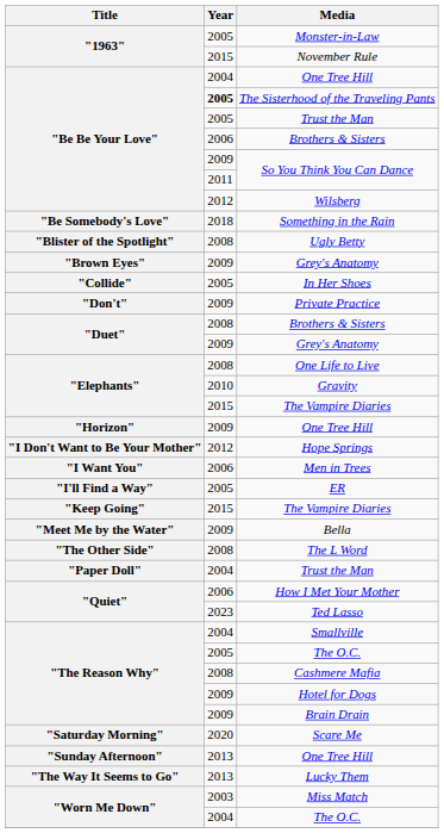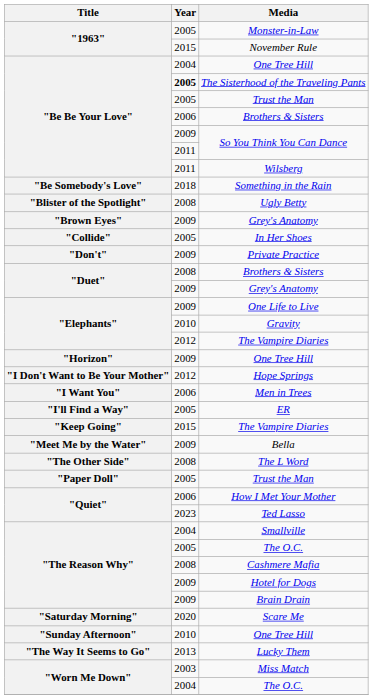 <table class="wikitable sortable plainrowheaders" style="text-align:center;">
 <tr>
 <th>Title</th>
 <th>Year</th>
 <th>Media</th>
 </tr>
 <tr>
 <th scope="row" rowspan="2">"1963"</th>
 <td>2005</td>
 <td><em><a href='#'>Monster-in-Law</a></em></td>
 </tr>
 <tr>
 <td>2015</td>
 <td><em>November Rule</em></td>
 </tr>
 <tr>
 <th scope="row" rowspan="7">"Be Be Your Love"</th>
 <td>2004</td>
 <td><em><a href='#'>One Tree Hill</a></em></td>
 </tr>
 <tr>
 <td><strong>2005</strong></td>
 <td><em><a href='#'>The Sisterhood of the Traveling Pants</a></em></td>
 </tr>
 <tr>
 <td>2005</td>
 <td><em><a href='#'>Trust the Man</a></em></td>
 </tr>
 <tr>
 <td>2006</td>
 <td><em><a href='#'>Brothers & Sisters</a></em></td>
 </tr>
 <tr>
 <td>2009</td>
 <td rowspan="2"><em><a href='#'>So You Think You Can Dance</a></em></td>
 </tr>
 <tr>
 <td>2011</td>
 </tr>
 <tr>
-<td>2012</td>
+<td>2011</td>
 <td><em><a href='#'>Wilsberg</a></em></td>
 </tr>
 <tr>
 <th scope="row">"Be Somebody's Love"</th>
 <td>2018</td>
 <td><em><a href='#'>Something in the Rain</a></em></td>
 </tr>
 <tr>
 <th scope="row">"Blister of the Spotlight"<br></th>
 <td>2008</td>
 <td><em><a href='#'>Ugly Betty</a></em></td>
 </tr>
 <tr>
 <th scope="row">"Brown Eyes"</th>
 <td>2009</td>
 <td><em><a href='#'>Grey's Anatomy</a></em></td>
 </tr>
 <tr>
 <th scope="row">"Collide"</th>
 <td>2005</td>
 <td><em><a href='#'>In Her Shoes</a></em></td>
 </tr>
 <tr>
 <th scope="row">"Don't"</th>
 <td>2009</td>
 <td><em><a href='#'>Private Practice</a></em></td>
 </tr>
 <tr>
 <th scope="row" rowspan="2">"Duet"</th>
 <td>2008</td>
 <td><em><a href='#'>Brothers & Sisters</a></em></td>
 </tr>
 <tr>
 <td>2009</td>
 <td><em><a href='#'>Grey's Anatomy</a></em></td>
 </tr>
 <tr>
 <th scope="row" rowspan="3">"Elephants"</th>
-<td>2008</td>
+<td>2009</td>
 <td><em><a href='#'>One Life to Live</a></em></td>
 </tr>
 <tr>
 <td>2010</td>
 <td><em><a href='#'>Gravity</a></em></td>
 </tr>
 <tr>
-<td>2015</td>
+<td>2012</td>
 <td><em><a href='#'>The Vampire Diaries</a></em></td>
 </tr>
 <tr>
 <th scope="row">"Horizon"</th>
 <td>2009</td>
 <td><em><a href='#'>One Tree Hill</a></em></td>
 </tr>
 <tr>
 <th scope="row">"I Don't Want to Be Your Mother"</th>
 <td>2012</td>
 <td><em><a href='#'>Hope Springs</a></em></td>
 </tr>
 <tr>
 <th scope="row">"I Want You"</th>
 <td>2006</td>
 <td><em><a href='#'>Men in Trees</a></em></td>
 </tr>
 <tr>
 <th scope="row">"I'll Find a Way"</th>
 <td>2005</td>
 <td><em><a href='#'>ER</a></em></td>
 </tr>
 <tr>
 <th scope="row">"Keep Going"</th>
 <td>2015</td>
 <td><em><a href='#'>The Vampire Diaries</a></em></td>
 </tr>
 <tr>
 <th scope="row">"Meet Me by the Water"</th>
 <td>2009</td>
 <td><em>Bella</em></td>
 </tr>
 <tr>
 <th scope="row">"The Other Side"</th>
 <td>2008</td>
 <td><em><a href='#'>The L Word</a></em></td>
 </tr>
 <tr>
 <th scope="row">"Paper Doll"</th>
-<td>2004</td>
+<td>2005</td>
 <td><em><a href='#'>Trust the Man</a></em></td>
 </tr>
 <tr>
 <th scope="row" rowspan="2">"Quiet"</th>
 <td>2006</td>
 <td><em><a href='#'>How I Met Your Mother</a></em></td>
 </tr>
 <tr>
 <td>2023</td>
 <td><em><a href='#'>Ted Lasso</a></em></td>
 </tr>
 <tr>
 <th scope="row" rowspan="5">"The Reason Why"</th>
 <td>2004</td>
 <td><em><a href='#'>Smallville</a></em></td>
 </tr>
 <tr>
 <td>2005</td>
 <td><em><a href='#'>The O.C.</a></em></td>
 </tr>
 <tr>
 <td>2008</td>
 <td><em><a href='#'>Cashmere Mafia</a></em></td>
 </tr>
 <tr>
 <td>2009</td>
 <td><em><a href='#'>Hotel for Dogs</a></em></td>
 </tr>
 <tr>
 <td>2009</td>
 <td><em><a href='#'>Brain Drain</a></em></td>
 </tr>
 <tr>
 <th scope="row">"Saturday Morning"</th>
 <td>2020</td>
 <td><em><a href='#'>Scare Me</a></em></td>
 </tr>
 <tr>
 <th scope="row">"Sunday Afternoon"</th>
-<td>2013</td>
+<td>2010</td>
 <td><em><a href='#'>One Tree Hill</a></em></td>
 </tr>
 <tr>
 <th scope="row">"The Way It Seems to Go"</th>
 <td>2013</td>
 <td><em><a href='#'>Lucky Them</a></em></td>
 </tr>
 <tr>
 <th scope="row" rowspan="2">"Worn Me Down"</th>
 <td>2003</td>
 <td><em><a href='#'>Miss Match</a></em></td>
 </tr>
 <tr>
 <td>2004</td>
 <td><em><a href='#'>The O.C.</a></em></td>
 </tr>
 <tr>
 </tr>
 </table>
